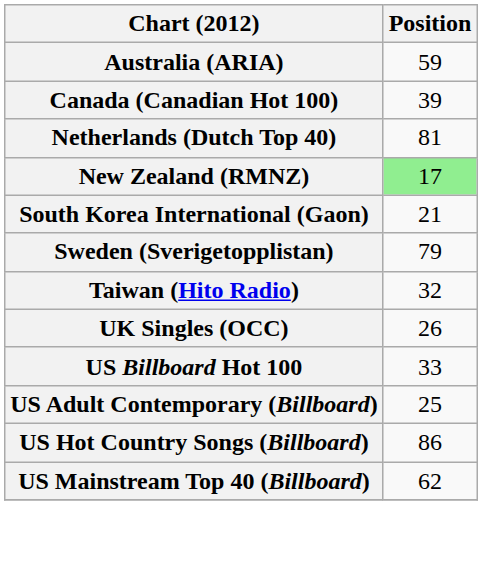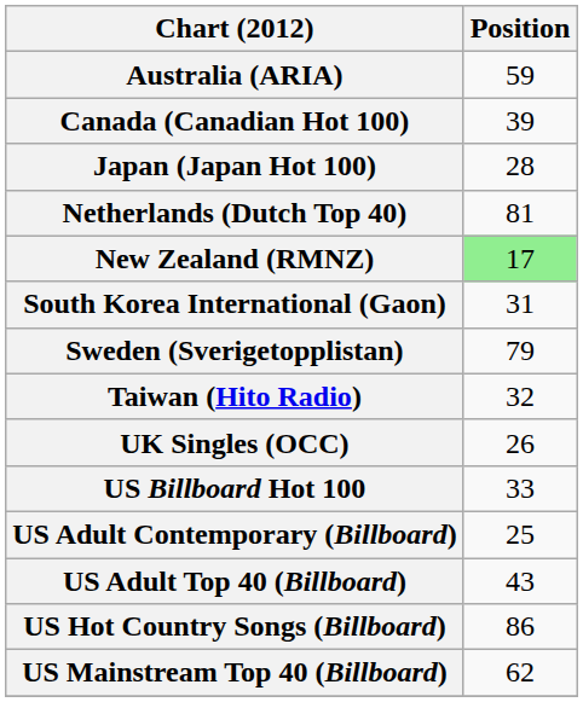 <table class="wikitable sortable plainrowheaders" style="text-align:center;">
 <tr>
 <th scope="col">Chart (2012)</th>
 <th scope="col">Position</th>
 </tr>
 <tr>
 <th scope="row">Australia (ARIA)</th>
 <td>59</td>
 </tr>
 <tr>
 <th scope="row">Canada (Canadian Hot 100)</th>
 <td>39</td>
 </tr>
 <tr>
+<th scope="row">Japan (Japan Hot 100)</th>
+<td>28</td>
+</tr>
+<tr>
 <th scope="row">Netherlands (Dutch Top 40)</th>
 <td>81</td>
 </tr>
 <tr>
 <th scope="row">New Zealand (RMNZ)</th>
 <td style="background: lightgreen;">17</td>
 </tr>
 <tr>
 <th scope="row">South Korea International (Gaon)</th>
-<td>21</td>
+<td>31</td>
 </tr>
 <tr>
 <th scope="row">Sweden (Sverigetopplistan)</th>
 <td>79</td>
 </tr>
 <tr>
 <th scope="row">Taiwan (<a href='#'>Hito Radio</a>)</th>
 <td style="text-align:center;">32</td>
 </tr>
 <tr>
 <th scope="row">UK Singles (OCC)</th>
 <td>26</td>
 </tr>
 <tr>
 <th scope="row">US <em>Billboard</em> Hot 100</th>
 <td>33</td>
 </tr>
 <tr>
 <th scope="row">US Adult Contemporary (<em>Billboard</em>)</th>
 <td>25</td>
 </tr>
 <tr>
+<th scope="row">US Adult Top 40 (<em>Billboard</em>)</th>
+<td>43</td>
+</tr>
+<tr>
 <th scope="row">US Hot Country Songs (<em>Billboard</em>)</th>
 <td>86</td>
 </tr>
 <tr>
 <th scope="row">US Mainstream Top 40 (<em>Billboard</em>)</th>
 <td>62</td>
 </tr>
 <tr>
 </tr>
 </table>
